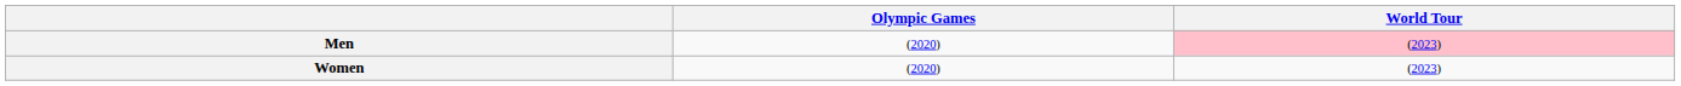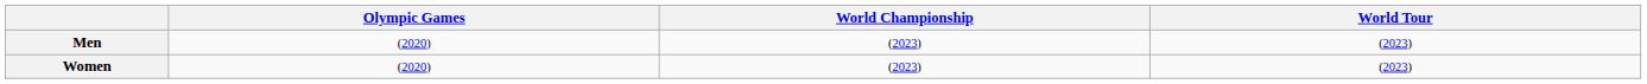 <table class=wikitable style="font-size:90%; text-align:center; width:100%">
 <tr>
 <th witdh="10%"></th>
 <th width="30%"><a href='#'>Olympic Games</a></th>
+<th width="30%"><a href='#'>World Championship</a></th>
 <th width="30%"><a href='#'>World Tour</a></th>
 </tr>
 <tr>
 <th witdh="10%">Men</th>
 <td> <small>(<a href='#'>2020</a>)</small></td>
-<td style="background: pink;"> <small>(<a href='#'>2023</a>)</small></td>
+<td> <small>(<a href='#'>2023</a>)</small></td>
+<td> <small>(<a href='#'>2023</a>)</small></td>
 </tr>
 <tr>
 <th witdh="10%">Women</th>
 <td> <small>(<a href='#'>2020</a>)</small></td>
 <td> <small>(<a href='#'>2023</a>)</small></td>
+<td> <small>(<a href='#'>2023</a>)</small></td>
 </tr>
 </table>
